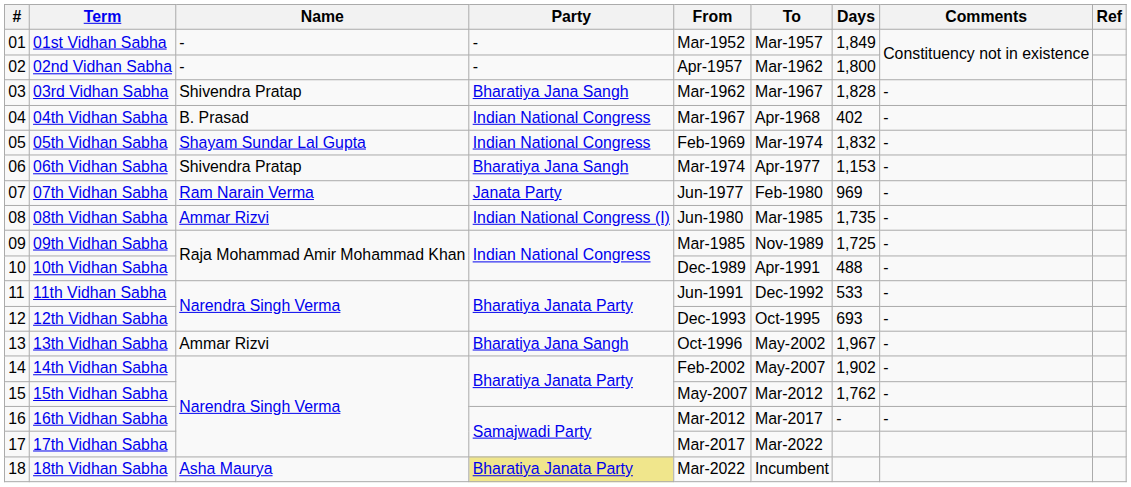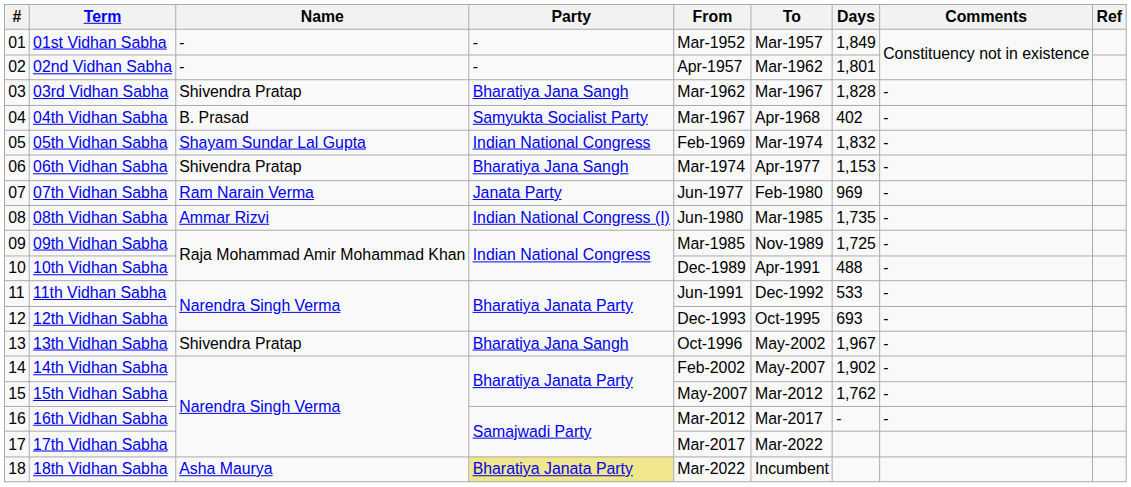 <table class="wikitable sortable">
 <tr>
 <th>#</th>
 <th><a href='#'>Term</a></th>
 <th>Name</th>
 <th>Party</th>
 <th>From</th>
 <th>To</th>
 <th>Days</th>
 <th>Comments</th>
 <th>Ref</th>
 </tr>
 <tr>
 <td>01</td>
 <td><a href='#'>01st Vidhan Sabha</a></td>
 <td>-</td>
 <td>-</td>
 <td>Mar-1952</td>
 <td>Mar-1957</td>
 <td>1,849</td>
 <td rowspan="2">Constituency not in existence</td>
 <td></td>
 </tr>
 <tr>
 <td>02</td>
 <td><a href='#'>02nd Vidhan Sabha</a></td>
 <td>-</td>
 <td>-</td>
 <td>Apr-1957</td>
 <td>Mar-1962</td>
-<td>1,800</td>
+<td>1,801</td>
 <td></td>
 </tr>
 <tr>
 <td>03</td>
 <td><a href='#'>03rd Vidhan Sabha</a></td>
 <td>Shivendra Pratap</td>
 <td><a href='#'>Bharatiya Jana Sangh</a></td>
 <td>Mar-1962</td>
 <td>Mar-1967</td>
 <td>1,828</td>
 <td>-</td>
 <td></td>
 </tr>
 <tr>
 <td>04</td>
 <td><a href='#'>04th Vidhan Sabha</a></td>
 <td>B. Prasad</td>
-<td><a href='#'>Indian National Congress</a></td>
+<td><a href='#'>Samyukta Socialist Party</a></td>
 <td>Mar-1967</td>
 <td>Apr-1968</td>
 <td>402</td>
 <td>-</td>
 <td></td>
 </tr>
 <tr>
 <td>05</td>
 <td><a href='#'>05th Vidhan Sabha</a></td>
 <td><a href='#'>Shayam Sundar Lal Gupta</a></td>
 <td><a href='#'>Indian National Congress</a></td>
 <td>Feb-1969</td>
 <td>Mar-1974</td>
 <td>1,832</td>
 <td>-</td>
 <td></td>
 </tr>
 <tr>
 <td>06</td>
 <td><a href='#'>06th Vidhan Sabha</a></td>
 <td>Shivendra Pratap</td>
 <td><a href='#'>Bharatiya Jana Sangh</a></td>
 <td>Mar-1974</td>
 <td>Apr-1977</td>
 <td>1,153</td>
 <td>-</td>
 <td></td>
 </tr>
 <tr>
 <td>07</td>
 <td><a href='#'>07th Vidhan Sabha</a></td>
 <td><a href='#'>Ram Narain Verma</a></td>
 <td><a href='#'>Janata Party</a></td>
 <td>Jun-1977</td>
 <td>Feb-1980</td>
 <td>969</td>
 <td>-</td>
 <td></td>
 </tr>
 <tr>
 <td>08</td>
 <td><a href='#'>08th Vidhan Sabha</a></td>
 <td><a href='#'>Ammar Rizvi</a></td>
 <td><a href='#'>Indian National Congress (I)</a></td>
 <td>Jun-1980</td>
 <td>Mar-1985</td>
 <td>1,735</td>
 <td>-</td>
 <td></td>
 </tr>
 <tr>
 <td>09</td>
 <td><a href='#'>09th Vidhan Sabha</a></td>
 <td rowspan="2">Raja Mohammad Amir Mohammad Khan</td>
 <td rowspan="2"><a href='#'>Indian National Congress</a></td>
 <td>Mar-1985</td>
 <td>Nov-1989</td>
 <td>1,725</td>
 <td>-</td>
 <td></td>
 </tr>
 <tr>
 <td>10</td>
 <td><a href='#'>10th Vidhan Sabha</a></td>
 <td>Dec-1989</td>
 <td>Apr-1991</td>
 <td>488</td>
 <td>-</td>
 <td></td>
 </tr>
 <tr>
 <td>11</td>
 <td><a href='#'>11th Vidhan Sabha</a></td>
 <td rowspan="2"><a href='#'>Narendra Singh Verma</a></td>
 <td rowspan="2"><a href='#'>Bharatiya Janata Party</a></td>
 <td>Jun-1991</td>
 <td>Dec-1992</td>
 <td>533</td>
 <td>-</td>
 <td></td>
 </tr>
 <tr>
 <td>12</td>
 <td><a href='#'>12th Vidhan Sabha</a></td>
 <td>Dec-1993</td>
 <td>Oct-1995</td>
 <td>693</td>
 <td>-</td>
 <td></td>
 </tr>
 <tr>
 <td>13</td>
 <td><a href='#'>13th Vidhan Sabha</a></td>
-<td>Ammar Rizvi</td>
+<td>Shivendra Pratap</td>
 <td><a href='#'>Bharatiya Jana Sangh</a></td>
 <td>Oct-1996</td>
 <td>May-2002</td>
 <td>1,967</td>
 <td>-</td>
 <td></td>
 </tr>
 <tr>
 <td>14</td>
 <td><a href='#'>14th Vidhan Sabha</a></td>
 <td rowspan="4"><a href='#'>Narendra Singh Verma</a></td>
 <td rowspan="2"><a href='#'>Bharatiya Janata Party</a></td>
 <td>Feb-2002</td>
 <td>May-2007</td>
 <td>1,902</td>
 <td>-</td>
 <td></td>
 </tr>
 <tr>
 <td>15</td>
 <td><a href='#'>15th Vidhan Sabha</a></td>
 <td>May-2007</td>
 <td>Mar-2012</td>
 <td>1,762</td>
 <td>-</td>
 <td></td>
 </tr>
 <tr>
 <td>16</td>
 <td><a href='#'>16th Vidhan Sabha</a></td>
 <td rowspan="2"><a href='#'>Samajwadi Party</a></td>
 <td>Mar-2012</td>
 <td>Mar-2017</td>
 <td>-</td>
 <td>-</td>
 <td></td>
 </tr>
 <tr>
 <td>17</td>
 <td><a href='#'>17th Vidhan Sabha</a></td>
 <td>Mar-2017</td>
 <td>Mar-2022</td>
 <td></td>
 <td></td>
 <td></td>
 </tr>
 <tr>
 <td>18</td>
 <td><a href='#'>18th Vidhan Sabha</a></td>
 <td><a href='#'>Asha Maurya</a></td>
 <td style="background: khaki;"><a href='#'>Bharatiya Janata Party</a></td>
 <td>Mar-2022</td>
 <td>Incumbent</td>
 <td></td>
 <td></td>
 <td></td>
 </tr>
 </table>
